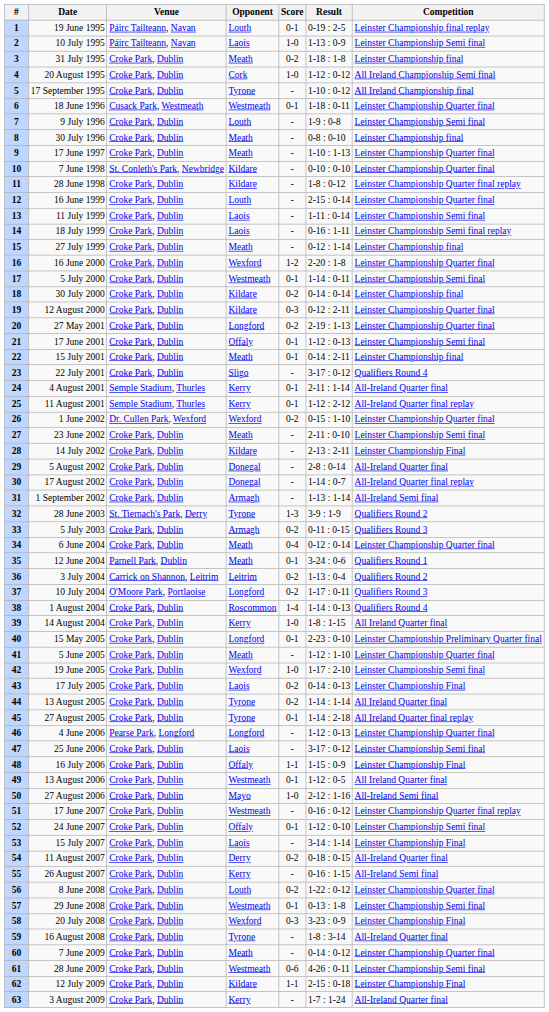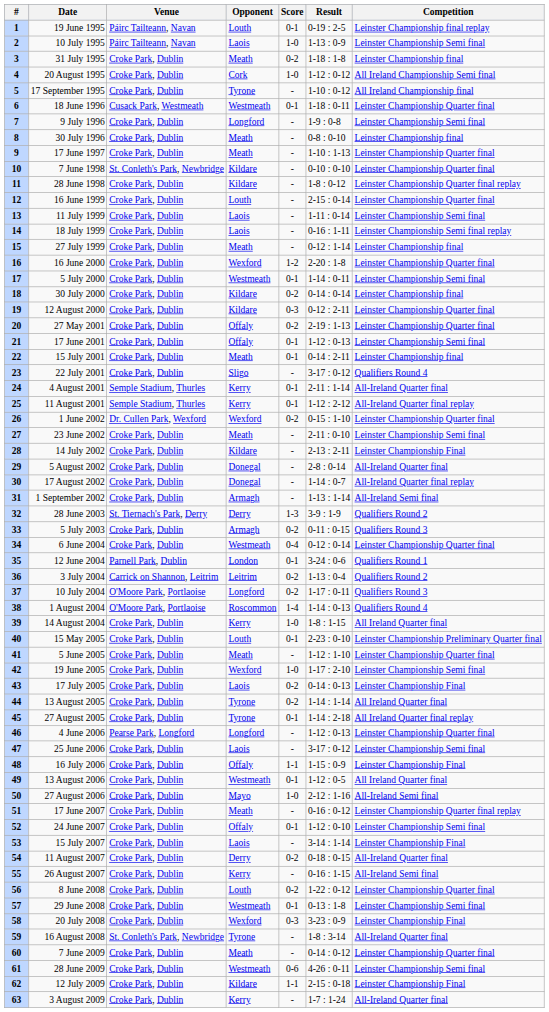 <table class="wikitable collapsible collapsed" style="font-size:90%">
 <tr align="center" bgcolor="BFD7FF">
 <th width=30 style="text-align: center;">#</th>
 <th>Date</th>
 <th>Venue</th>
 <th>Opponent</th>
 <th>Score</th>
 <th>Result</th>
 <th>Competition</th>
 </tr>
 <tr>
 <td style="text-align: center;" bgcolor="BFD7FF"><strong>1</strong></td>
 <td align=right>19 June 1995</td>
 <td><a href='#'>Páirc Tailteann</a>, <a href='#'>Navan</a></td>
 <td><a href='#'>Louth</a></td>
 <td style="text-align: center;">0-1</td>
 <td>0-19 : 2-5</td>
 <td><a href='#'>Leinster Championship final replay</a></td>
 </tr>
 <tr>
 <td style="text-align: center;" bgcolor="BFD7FF"><strong>2</strong></td>
 <td align=right>10 July 1995</td>
 <td><a href='#'>Páirc Tailteann</a>, <a href='#'>Navan</a></td>
 <td><a href='#'>Laois</a></td>
 <td style="text-align: center;">1-0</td>
 <td>1-13 : 0-9</td>
 <td><a href='#'>Leinster Championship Semi final</a></td>
 </tr>
 <tr>
 <td style="text-align: center;" bgcolor="BFD7FF"><strong>3</strong></td>
 <td align=right>31 July 1995</td>
 <td><a href='#'>Croke Park</a>, <a href='#'>Dublin</a></td>
 <td><a href='#'>Meath</a></td>
 <td style="text-align: center;">0-2</td>
 <td>1-18 : 1-8</td>
 <td><a href='#'>Leinster Championship final</a></td>
 </tr>
 <tr>
 <td style="text-align: center;" bgcolor="BFD7FF"><strong>4</strong></td>
 <td align=right>20 August 1995</td>
 <td><a href='#'>Croke Park</a>, <a href='#'>Dublin</a></td>
 <td><a href='#'>Cork</a></td>
 <td style="text-align: center;">1-0</td>
 <td>1-12 : 0-12</td>
 <td><a href='#'>All Ireland Championship Semi final</a></td>
 </tr>
 <tr>
 <td style="text-align: center;" bgcolor="BFD7FF"><strong>5</strong></td>
 <td align=right>17 September 1995</td>
 <td><a href='#'>Croke Park</a>, <a href='#'>Dublin</a></td>
 <td><a href='#'>Tyrone</a></td>
 <td style="text-align: center;">-</td>
 <td>1-10 : 0-12</td>
 <td><a href='#'>All Ireland Championship final</a></td>
 </tr>
 <tr>
 <td style="text-align: center;" bgcolor="BFD7FF"><strong>6</strong></td>
 <td align=right>18 June 1996</td>
 <td><a href='#'>Cusack Park</a>, <a href='#'>Westmeath</a></td>
 <td><a href='#'>Westmeath</a></td>
 <td style="text-align: center;">0-1</td>
 <td>1-18 : 0-11</td>
 <td><a href='#'>Leinster Championship Quarter final</a></td>
 </tr>
 <tr>
 <td style="text-align: center;" bgcolor="BFD7FF"><strong>7</strong></td>
 <td align=right>9 July 1996</td>
 <td><a href='#'>Croke Park</a>, <a href='#'>Dublin</a></td>
-<td><a href='#'>Louth</a></td>
+<td><a href='#'>Longford</a></td>
 <td style="text-align: center;">-</td>
 <td>1-9 : 0-8</td>
 <td><a href='#'>Leinster Championship Semi final</a></td>
 </tr>
 <tr>
 <td style="text-align: center;" bgcolor="BFD7FF"><strong>8</strong></td>
 <td align=right>30 July 1996</td>
 <td><a href='#'>Croke Park</a>, <a href='#'>Dublin</a></td>
 <td><a href='#'>Meath</a></td>
 <td style="text-align: center;">-</td>
 <td>0-8 : 0-10</td>
 <td><a href='#'>Leinster Championship final</a></td>
 </tr>
 <tr>
 <td style="text-align: center;" bgcolor="BFD7FF"><strong>9</strong></td>
 <td align=right>17 June 1997</td>
 <td><a href='#'>Croke Park</a>, <a href='#'>Dublin</a></td>
 <td><a href='#'>Meath</a></td>
 <td style="text-align: center;">-</td>
 <td>1-10 : 1-13</td>
 <td><a href='#'>Leinster Championship Quarter final</a></td>
 </tr>
 <tr>
 <td style="text-align: center;" bgcolor="BFD7FF"><strong>10</strong></td>
 <td align=right>7 June 1998</td>
 <td><a href='#'>St. Conleth's Park</a>, <a href='#'>Newbridge</a></td>
 <td><a href='#'>Kildare</a></td>
 <td style="text-align: center;">-</td>
 <td>0-10 : 0-10</td>
 <td><a href='#'>Leinster Championship Quarter final</a></td>
 </tr>
 <tr>
 <td style="text-align: center;" bgcolor="BFD7FF"><strong>11</strong></td>
 <td align=right>28 June 1998</td>
 <td><a href='#'>Croke Park</a>, <a href='#'>Dublin</a></td>
 <td><a href='#'>Kildare</a></td>
 <td style="text-align: center;">-</td>
 <td>1-8 : 0-12</td>
 <td><a href='#'>Leinster Championship Quarter final replay</a></td>
 </tr>
 <tr>
 <td style="text-align: center;" bgcolor="BFD7FF"><strong>12</strong></td>
 <td align=right>16 June 1999</td>
 <td><a href='#'>Croke Park</a>, <a href='#'>Dublin</a></td>
 <td><a href='#'>Louth</a></td>
 <td style="text-align: center;">-</td>
 <td>2-15 : 0-14</td>
 <td><a href='#'>Leinster Championship Quarter final</a></td>
 </tr>
 <tr>
 <td style="text-align: center;" bgcolor="BFD7FF"><strong>13</strong></td>
 <td align=right>11 July 1999</td>
 <td><a href='#'>Croke Park</a>, <a href='#'>Dublin</a></td>
 <td><a href='#'>Laois</a></td>
 <td style="text-align: center;">-</td>
 <td>1-11 : 0-14</td>
 <td><a href='#'>Leinster Championship Semi final</a></td>
 </tr>
 <tr>
 <td style="text-align: center;" bgcolor="BFD7FF"><strong>14</strong></td>
 <td align=right>18 July 1999</td>
 <td><a href='#'>Croke Park</a>, <a href='#'>Dublin</a></td>
 <td><a href='#'>Laois</a></td>
 <td style="text-align: center;">-</td>
 <td>0-16 : 1-11</td>
 <td><a href='#'>Leinster Championship Semi final replay</a></td>
 </tr>
 <tr>
 <td style="text-align: center;" bgcolor="BFD7FF"><strong>15</strong></td>
 <td align=right>27 July 1999</td>
 <td><a href='#'>Croke Park</a>, <a href='#'>Dublin</a></td>
 <td><a href='#'>Meath</a></td>
 <td style="text-align: center;">-</td>
 <td>0-12 : 1-14</td>
 <td><a href='#'>Leinster Championship final</a></td>
 </tr>
 <tr>
 <td style="text-align: center;" bgcolor="BFD7FF"><strong>16</strong></td>
 <td align=right>16 June 2000</td>
 <td><a href='#'>Croke Park</a>, <a href='#'>Dublin</a></td>
 <td><a href='#'>Wexford</a></td>
 <td style="text-align: center;">1-2</td>
 <td>2-20 : 1-8</td>
 <td><a href='#'>Leinster Championship Quarter final</a></td>
 </tr>
 <tr>
 <td style="text-align: center;" bgcolor="BFD7FF"><strong>17</strong></td>
 <td align=right>5 July 2000</td>
 <td><a href='#'>Croke Park</a>, <a href='#'>Dublin</a></td>
 <td><a href='#'>Westmeath</a></td>
 <td style="text-align: center;">0-1</td>
 <td>1-14 : 0-11</td>
 <td><a href='#'>Leinster Championship Semi final</a></td>
 </tr>
 <tr>
 <td style="text-align: center;" bgcolor="BFD7FF"><strong>18</strong></td>
 <td align=right>30 July 2000</td>
 <td><a href='#'>Croke Park</a>, <a href='#'>Dublin</a></td>
 <td><a href='#'>Kildare</a></td>
 <td style="text-align: center;">0-2</td>
 <td>0-14 : 0-14</td>
 <td><a href='#'>Leinster Championship final</a></td>
 </tr>
 <tr>
 <td style="text-align: center;" bgcolor="BFD7FF"><strong>19</strong></td>
 <td align=right>12 August 2000</td>
 <td><a href='#'>Croke Park</a>, <a href='#'>Dublin</a></td>
 <td><a href='#'>Kildare</a></td>
 <td style="text-align: center;">0-3</td>
 <td>0-12 : 2-11</td>
 <td><a href='#'>Leinster Championship Quarter final</a></td>
 </tr>
 <tr>
 <td style="text-align: center;" bgcolor="BFD7FF"><strong>20</strong></td>
 <td align=right>27 May 2001</td>
 <td><a href='#'>Croke Park</a>, <a href='#'>Dublin</a></td>
-<td><a href='#'>Longford</a></td>
+<td><a href='#'>Offaly</a></td>
 <td style="text-align: center;">0-2</td>
 <td>2-19 : 1-13</td>
 <td><a href='#'>Leinster Championship Quarter final</a></td>
 </tr>
 <tr>
 <td style="text-align: center;" bgcolor="BFD7FF"><strong>21</strong></td>
 <td align=right>17 June 2001</td>
 <td><a href='#'>Croke Park</a>, <a href='#'>Dublin</a></td>
 <td><a href='#'>Offaly</a></td>
 <td style="text-align: center;">0-1</td>
 <td>1-12 : 0-13</td>
 <td><a href='#'>Leinster Championship Semi final</a></td>
 </tr>
 <tr>
 <td style="text-align: center;" bgcolor="BFD7FF"><strong>22</strong></td>
 <td align=right>15 July 2001</td>
 <td><a href='#'>Croke Park</a>, <a href='#'>Dublin</a></td>
 <td><a href='#'>Meath</a></td>
 <td style="text-align: center;">0-1</td>
 <td>0-14 : 2-11</td>
 <td><a href='#'>Leinster Championship final</a></td>
 </tr>
 <tr>
 <td style="text-align: center;" bgcolor="BFD7FF"><strong>23</strong></td>
 <td align=right>22 July 2001</td>
 <td><a href='#'>Croke Park</a>, <a href='#'>Dublin</a></td>
 <td><a href='#'>Sligo</a></td>
 <td style="text-align: center;">-</td>
 <td>3-17 : 0-12</td>
 <td><a href='#'>Qualifiers Round 4</a></td>
 </tr>
 <tr>
 <td style="text-align: center;" bgcolor="BFD7FF"><strong>24</strong></td>
 <td align=right>4 August 2001</td>
 <td><a href='#'>Semple Stadium</a>, <a href='#'>Thurles</a></td>
 <td><a href='#'>Kerry</a></td>
 <td style="text-align: center;">0-1</td>
 <td>2-11 : 1-14</td>
 <td><a href='#'>All-Ireland Quarter final</a></td>
 </tr>
 <tr>
 <td style="text-align: center;" bgcolor="BFD7FF"><strong>25</strong></td>
 <td align=right>11 August 2001</td>
 <td><a href='#'>Semple Stadium</a>, <a href='#'>Thurles</a></td>
 <td><a href='#'>Kerry</a></td>
 <td style="text-align: center;">0-1</td>
 <td>1-12 : 2-12</td>
 <td><a href='#'>All-Ireland Quarter final replay</a></td>
 </tr>
 <tr>
 <td style="text-align: center;" bgcolor="BFD7FF"><strong>26</strong></td>
 <td align=right>1 June 2002</td>
 <td><a href='#'>Dr. Cullen Park</a>, <a href='#'>Wexford</a></td>
 <td><a href='#'>Wexford</a></td>
 <td style="text-align: center;">0-2</td>
 <td>0-15 : 1-10</td>
 <td><a href='#'>Leinster Championship Quarter final</a></td>
 </tr>
 <tr>
 <td style="text-align: center;" bgcolor="BFD7FF"><strong>27</strong></td>
 <td align=right>23 June 2002</td>
 <td><a href='#'>Croke Park</a>, <a href='#'>Dublin</a></td>
 <td><a href='#'>Meath</a></td>
 <td style="text-align: center;">-</td>
 <td>2-11 : 0-10</td>
 <td><a href='#'>Leinster Championship Semi final</a></td>
 </tr>
 <tr>
 <td style="text-align: center;" bgcolor="BFD7FF"><strong>28</strong></td>
 <td align=right>14 July 2002</td>
 <td><a href='#'>Croke Park</a>, <a href='#'>Dublin</a></td>
 <td><a href='#'>Kildare</a></td>
 <td style="text-align: center;">-</td>
 <td>2-13 : 2-11</td>
 <td><a href='#'>Leinster Championship Final</a></td>
 </tr>
 <tr>
 <td style="text-align: center;" bgcolor="BFD7FF"><strong>29</strong></td>
 <td align=right>5 August 2002</td>
 <td><a href='#'>Croke Park</a>, <a href='#'>Dublin</a></td>
 <td><a href='#'>Donegal</a></td>
 <td style="text-align: center;">-</td>
 <td>2-8 : 0-14</td>
 <td><a href='#'>All-Ireland Quarter final</a></td>
 </tr>
 <tr>
 <td style="text-align: center;" bgcolor="BFD7FF"><strong>30</strong></td>
 <td align=right>17 August 2002</td>
 <td><a href='#'>Croke Park</a>, <a href='#'>Dublin</a></td>
 <td><a href='#'>Donegal</a></td>
 <td style="text-align: center;">-</td>
 <td>1-14 : 0-7</td>
 <td><a href='#'>All-Ireland Quarter final replay</a></td>
 </tr>
 <tr>
 <td style="text-align: center;" bgcolor="BFD7FF"><strong>31</strong></td>
 <td align=right>1 September 2002</td>
 <td><a href='#'>Croke Park</a>, <a href='#'>Dublin</a></td>
 <td><a href='#'>Armagh</a></td>
 <td style="text-align: center;">-</td>
 <td>1-13 : 1-14</td>
 <td><a href='#'>All-Ireland Semi final</a></td>
 </tr>
 <tr>
 <td style="text-align: center;" bgcolor="BFD7FF"><strong>32</strong></td>
 <td align=right>28 June 2003</td>
 <td><a href='#'>St. Tiernach's Park</a>, <a href='#'>Derry</a></td>
-<td><a href='#'>Tyrone</a></td>
+<td><a href='#'>Derry</a></td>
 <td style="text-align: center;">1-3</td>
 <td>3-9 : 1-9</td>
 <td><a href='#'>Qualifiers Round 2</a></td>
 </tr>
 <tr>
 <td style="text-align: center;" bgcolor="BFD7FF"><strong>33</strong></td>
 <td align=right>5 July 2003</td>
 <td><a href='#'>Croke Park</a>, <a href='#'>Dublin</a></td>
 <td><a href='#'>Armagh</a></td>
 <td style="text-align: center;">0-2</td>
 <td>0-11 : 0-15</td>
 <td><a href='#'>Qualifiers Round 3</a></td>
 </tr>
 <tr>
 <td style="text-align: center;" bgcolor="BFD7FF"><strong>34</strong></td>
 <td align=right>6 June 2004</td>
 <td><a href='#'>Croke Park</a>, <a href='#'>Dublin</a></td>
-<td><a href='#'>Meath</a></td>
+<td><a href='#'>Westmeath</a></td>
 <td style="text-align: center;">0-4</td>
 <td>0-12 : 0-14</td>
 <td><a href='#'>Leinster Championship Quarter final</a></td>
 </tr>
 <tr>
 <td style="text-align: center;" bgcolor="BFD7FF"><strong>35</strong></td>
 <td align=right>12 June 2004</td>
 <td><a href='#'>Parnell Park</a>, <a href='#'>Dublin</a></td>
-<td><a href='#'>Meath</a></td>
+<td><a href='#'>London</a></td>
 <td style="text-align: center;">0-1</td>
 <td>3-24 : 0-6</td>
 <td><a href='#'>Qualifiers Round 1</a></td>
 </tr>
 <tr>
 <td style="text-align: center;" bgcolor="BFD7FF"><strong>36</strong></td>
 <td align=right>3 July 2004</td>
 <td><a href='#'>Carrick on Shannon</a>, <a href='#'>Leitrim</a></td>
 <td><a href='#'>Leitrim</a></td>
 <td style="text-align: center;">0-2</td>
 <td>1-13 : 0-4</td>
 <td><a href='#'>Qualifiers Round 2</a></td>
 </tr>
 <tr>
 <td style="text-align: center;" bgcolor="BFD7FF"><strong>37</strong></td>
 <td align=right>10 July 2004</td>
 <td><a href='#'>O'Moore Park</a>, <a href='#'>Portlaoise</a></td>
 <td><a href='#'>Longford</a></td>
 <td style="text-align: center;">0-2</td>
 <td>1-17 : 0-11</td>
 <td><a href='#'>Qualifiers Round 3</a></td>
 </tr>
 <tr>
 <td style="text-align: center;" bgcolor="BFD7FF"><strong>38</strong></td>
 <td align=right>1 August 2004</td>
-<td><a href='#'>Croke Park</a>, <a href='#'>Dublin</a></td>
+<td><a href='#'>O'Moore Park</a>, <a href='#'>Portlaoise</a></td>
 <td><a href='#'>Roscommon</a></td>
 <td style="text-align: center;">1-4</td>
 <td>1-14 : 0-13</td>
 <td><a href='#'>Qualifiers Round 4</a></td>
 </tr>
 <tr>
 <td style="text-align: center;" bgcolor="BFD7FF"><strong>39</strong></td>
 <td align=right>14 August 2004</td>
 <td><a href='#'>Croke Park</a>, <a href='#'>Dublin</a></td>
 <td><a href='#'>Kerry</a></td>
 <td style="text-align: center;">1-0</td>
 <td>1-8 : 1-15</td>
 <td><a href='#'>All Ireland Quarter final</a></td>
 </tr>
 <tr>
 <td style="text-align: center;" bgcolor="BFD7FF"><strong>40</strong></td>
 <td align=right>15 May 2005</td>
 <td><a href='#'>Croke Park</a>, <a href='#'>Dublin</a></td>
-<td><a href='#'>Longford</a></td>
+<td><a href='#'>Louth</a></td>
 <td style="text-align: center;">0-1</td>
 <td>2-23 : 0-10</td>
 <td><a href='#'>Leinster Championship Preliminary Quarter final</a></td>
 </tr>
 <tr>
 <td style="text-align: center;" bgcolor="BFD7FF"><strong>41</strong></td>
 <td align=right>5 June 2005</td>
 <td><a href='#'>Croke Park</a>, <a href='#'>Dublin</a></td>
 <td><a href='#'>Meath</a></td>
 <td style="text-align: center;">-</td>
 <td>1-12 : 1-10</td>
 <td><a href='#'>Leinster Championship Quarter final</a></td>
 </tr>
 <tr>
 <td style="text-align: center;" bgcolor="BFD7FF"><strong>42</strong></td>
 <td align=right>19 June 2005</td>
 <td><a href='#'>Croke Park</a>, <a href='#'>Dublin</a></td>
 <td><a href='#'>Wexford</a></td>
 <td style="text-align: center;">1-0</td>
 <td>1-17 : 2-10</td>
 <td><a href='#'>Leinster Championship Semi final</a></td>
 </tr>
 <tr>
 <td style="text-align: center;" bgcolor="BFD7FF"><strong>43</strong></td>
 <td align=right>17 July 2005</td>
 <td><a href='#'>Croke Park</a>, <a href='#'>Dublin</a></td>
 <td><a href='#'>Laois</a></td>
 <td style="text-align: center;">0-2</td>
 <td>0-14 : 0-13</td>
 <td><a href='#'>Leinster Championship Final</a></td>
 </tr>
 <tr>
 <td style="text-align: center;" bgcolor="BFD7FF"><strong>44</strong></td>
 <td align=right>13 August 2005</td>
 <td><a href='#'>Croke Park</a>, <a href='#'>Dublin</a></td>
 <td><a href='#'>Tyrone</a></td>
 <td style="text-align: center;">0-2</td>
 <td>1-14 : 1-14</td>
 <td><a href='#'>All Ireland Quarter final</a></td>
 </tr>
 <tr>
 <td style="text-align: center;" bgcolor="BFD7FF"><strong>45</strong></td>
 <td align=right>27 August 2005</td>
 <td><a href='#'>Croke Park</a>, <a href='#'>Dublin</a></td>
 <td><a href='#'>Tyrone</a></td>
 <td style="text-align: center;">0-1</td>
 <td>1-14 : 2-18</td>
 <td><a href='#'>All Ireland Quarter final replay</a></td>
 </tr>
 <tr>
 <td style="text-align: center;" bgcolor="BFD7FF"><strong>46</strong></td>
 <td align=right>4 June 2006</td>
 <td><a href='#'>Pearse Park</a>, <a href='#'>Longford</a></td>
 <td><a href='#'>Longford</a></td>
 <td style="text-align: center;">-</td>
 <td>1-12 : 0-13</td>
 <td><a href='#'>Leinster Championship Quarter final</a></td>
 </tr>
 <tr>
 <td style="text-align: center;" bgcolor="BFD7FF"><strong>47</strong></td>
 <td align=right>25 June 2006</td>
 <td><a href='#'>Croke Park</a>, <a href='#'>Dublin</a></td>
 <td><a href='#'>Laois</a></td>
 <td style="text-align: center;">-</td>
 <td>3-17 : 0-12</td>
 <td><a href='#'>Leinster Championship Semi final</a></td>
 </tr>
 <tr>
 <td style="text-align: center;" bgcolor="BFD7FF"><strong>48</strong></td>
 <td align=right>16 July 2006</td>
 <td><a href='#'>Croke Park</a>, <a href='#'>Dublin</a></td>
 <td><a href='#'>Offaly</a></td>
 <td style="text-align: center;">1-1</td>
 <td>1-15 : 0-9</td>
 <td><a href='#'>Leinster Championship Final</a></td>
 </tr>
 <tr>
 <td style="text-align: center;" bgcolor="BFD7FF"><strong>49</strong></td>
 <td align=right>13 August 2006</td>
 <td><a href='#'>Croke Park</a>, <a href='#'>Dublin</a></td>
 <td><a href='#'>Westmeath</a></td>
 <td style="text-align: center;">0-1</td>
 <td>1-12 : 0-5</td>
 <td><a href='#'>All Ireland Quarter final</a></td>
 </tr>
 <tr>
 <td style="text-align: center;" bgcolor="BFD7FF"><strong>50</strong></td>
 <td align=right>27 August 2006</td>
 <td><a href='#'>Croke Park</a>, <a href='#'>Dublin</a></td>
 <td><a href='#'>Mayo</a></td>
 <td style="text-align: center;">1-0</td>
 <td>2-12 : 1-16</td>
 <td><a href='#'>All-Ireland Semi final</a></td>
 </tr>
 <tr>
 <td style="text-align: center;" bgcolor="BFD7FF"><strong>51</strong></td>
 <td align=right>17 June 2007</td>
 <td><a href='#'>Croke Park</a>, <a href='#'>Dublin</a></td>
-<td><a href='#'>Westmeath</a></td>
+<td><a href='#'>Meath</a></td>
 <td style="text-align: center;">-</td>
 <td>0-16 : 0-12</td>
 <td><a href='#'>Leinster Championship Quarter final replay</a></td>
 </tr>
 <tr>
 <td style="text-align: center;" bgcolor="BFD7FF"><strong>52</strong></td>
 <td align=right>24 June 2007</td>
 <td><a href='#'>Croke Park</a>, <a href='#'>Dublin</a></td>
 <td><a href='#'>Offaly</a></td>
 <td style="text-align: center;">0-1</td>
 <td>1-12 : 0-10</td>
 <td><a href='#'>Leinster Championship Semi final</a></td>
 </tr>
 <tr>
 <td style="text-align: center;" bgcolor="BFD7FF"><strong>53</strong></td>
 <td align=right>15 July 2007</td>
 <td><a href='#'>Croke Park</a>, <a href='#'>Dublin</a></td>
 <td><a href='#'>Laois</a></td>
 <td style="text-align: center;">-</td>
 <td>3-14 : 1-14</td>
 <td><a href='#'>Leinster Championship Final</a></td>
 </tr>
 <tr>
 <td style="text-align: center;" bgcolor="BFD7FF"><strong>54</strong></td>
 <td align=right>11 August 2007</td>
 <td><a href='#'>Croke Park</a>, <a href='#'>Dublin</a></td>
 <td><a href='#'>Derry</a></td>
 <td style="text-align: center;">0-2</td>
 <td>0-18 : 0-15</td>
 <td><a href='#'>All-Ireland Quarter final</a></td>
 </tr>
 <tr>
 <td style="text-align: center;" bgcolor="BFD7FF"><strong>55</strong></td>
 <td align=right>26 August 2007</td>
 <td><a href='#'>Croke Park</a>, <a href='#'>Dublin</a></td>
 <td><a href='#'>Kerry</a></td>
 <td style="text-align: center;">-</td>
 <td>0-16 : 1-15</td>
 <td><a href='#'>All-Ireland Semi final</a></td>
 </tr>
 <tr>
 <td style="text-align: center;" bgcolor="BFD7FF"><strong>56</strong></td>
 <td align=right>8 June 2008</td>
 <td><a href='#'>Croke Park</a>, <a href='#'>Dublin</a></td>
 <td><a href='#'>Louth</a></td>
 <td style="text-align: center;">0-2</td>
 <td>1-22 : 0-12</td>
 <td><a href='#'>Leinster Championship Quarter final</a></td>
 </tr>
 <tr>
 <td style="text-align: center;" bgcolor="BFD7FF"><strong>57</strong></td>
 <td align=right>29 June 2008</td>
 <td><a href='#'>Croke Park</a>, <a href='#'>Dublin</a></td>
 <td><a href='#'>Westmeath</a></td>
 <td style="text-align: center;">0-1</td>
 <td>0-13 : 1-8</td>
 <td><a href='#'>Leinster Championship Semi final</a></td>
 </tr>
 <tr>
 <td style="text-align: center;" bgcolor="BFD7FF"><strong>58</strong></td>
 <td align=right>20 July 2008</td>
 <td><a href='#'>Croke Park</a>, <a href='#'>Dublin</a></td>
 <td><a href='#'>Wexford</a></td>
 <td style="text-align: center;">0-3</td>
 <td>3-23 : 0-9</td>
 <td><a href='#'>Leinster Championship Final</a></td>
 </tr>
 <tr>
 <td style="text-align: center;" bgcolor="BFD7FF"><strong>59</strong></td>
 <td align=right>16 August 2008</td>
-<td><a href='#'>Croke Park</a>, <a href='#'>Dublin</a></td>
+<td><a href='#'>St. Conleth's Park</a>, <a href='#'>Newbridge</a></td>
 <td><a href='#'>Tyrone</a></td>
 <td style="text-align: center;">-</td>
 <td>1-8 : 3-14</td>
 <td><a href='#'>All-Ireland Quarter final</a></td>
 </tr>
 <tr>
 <td style="text-align: center;" bgcolor="BFD7FF"><strong>60</strong></td>
 <td align=right>7 June 2009</td>
 <td><a href='#'>Croke Park</a>, <a href='#'>Dublin</a></td>
 <td><a href='#'>Meath</a></td>
 <td style="text-align: center;">-</td>
 <td>0-14 : 0-12</td>
 <td><a href='#'>Leinster Championship Quarter final</a></td>
 </tr>
 <tr>
 <td style="text-align: center;" bgcolor="BFD7FF"><strong>61</strong></td>
 <td align=right>28 June 2009</td>
 <td><a href='#'>Croke Park</a>, <a href='#'>Dublin</a></td>
 <td><a href='#'>Westmeath</a></td>
 <td style="text-align: center;">0-6</td>
 <td>4-26 : 0-11</td>
 <td><a href='#'>Leinster Championship Semi final</a></td>
 </tr>
 <tr>
 <td style="text-align: center;" bgcolor="BFD7FF"><strong>62</strong></td>
 <td align=right>12 July 2009</td>
 <td><a href='#'>Croke Park</a>, <a href='#'>Dublin</a></td>
 <td><a href='#'>Kildare</a></td>
 <td style="text-align: center;">1-1</td>
 <td>2-15 : 0-18</td>
 <td><a href='#'>Leinster Championship Final</a></td>
 </tr>
 <tr>
 <td style="text-align: center;" bgcolor="BFD7FF"><strong>63</strong></td>
 <td align=right>3 August 2009</td>
 <td><a href='#'>Croke Park</a>, <a href='#'>Dublin</a></td>
 <td><a href='#'>Kerry</a></td>
 <td style="text-align: center;">-</td>
 <td>1-7 : 1-24</td>
 <td><a href='#'>All-Ireland Quarter final</a></td>
 </tr>
 </table>
